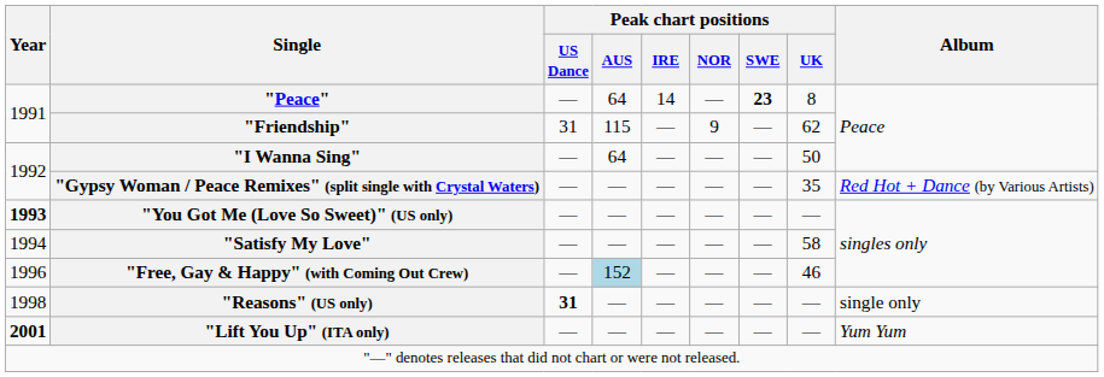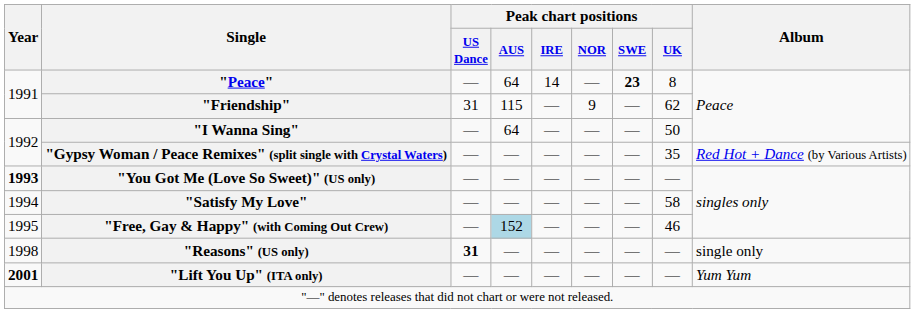 <table class="wikitable plainrowheaders" style="text-align:center;">
 <tr>
 <th rowspan="2">Year</th>
 <th rowspan="2">Single</th>
 <th colspan="6">Peak chart positions</th>
 <th rowspan="2">Album</th>
 </tr>
 <tr>
 <th width="35"><small><a href='#'>US Dance</a></small><br></th>
 <th width="35"><small><a href='#'>AUS</a></small><br></th>
 <th width="35"><small><a href='#'>IRE</a></small><br></th>
 <th width="35"><small><a href='#'>NOR</a></small><br></th>
 <th width="35"><small><a href='#'>SWE</a></small><br></th>
 <th width="35"><small><a href='#'>UK</a></small><br></th>
 </tr>
 <tr>
 <td rowspan="2">1991</td>
 <th scope="row">"<a href='#'>Peace</a>"</th>
 <td>—</td>
 <td>64</td>
 <td>14</td>
 <td>—</td>
 <td><strong>23</strong></td>
 <td>8</td>
 <td align="left" rowspan="3"><em>Peace</em></td>
 </tr>
 <tr>
 <th scope="row">"Friendship"</th>
 <td>31</td>
 <td>115</td>
 <td>—</td>
 <td>9</td>
 <td>—</td>
 <td>62</td>
 </tr>
 <tr>
 <td rowspan="2">1992</td>
 <th scope="row">"I Wanna Sing"</th>
 <td>—</td>
 <td>64</td>
 <td>—</td>
 <td>—</td>
 <td>—</td>
 <td>50</td>
 </tr>
 <tr>
 <th scope="row">"Gypsy Woman / Peace Remixes" <small>(split single with <a href='#'>Crystal Waters</a>)</small></th>
 <td>—</td>
 <td>—</td>
 <td>—</td>
 <td>—</td>
 <td>—</td>
 <td>35</td>
 <td align="left"><em><a href='#'>Red Hot + Dance</a></em> <small>(by Various Artists)</small></td>
 </tr>
 <tr>
 <td><strong>1993</strong></td>
 <th scope="row">"You Got Me (Love So Sweet)" <small>(US only)</small></th>
 <td>—</td>
 <td>—</td>
 <td>—</td>
 <td>—</td>
 <td>—</td>
 <td>—</td>
 <td align="left" rowspan="3"><em>singles only</em></td>
 </tr>
 <tr>
 <td>1994</td>
 <th scope="row">"Satisfy My Love"</th>
 <td>—</td>
 <td>—</td>
 <td>—</td>
 <td>—</td>
 <td>—</td>
 <td>58</td>
 </tr>
 <tr>
-<td>1996</td>
+<td>1995</td>
 <th scope="row">"Free, Gay & Happy" <small>(with Coming Out Crew)</small></th>
 <td>—</td>
 <td style="background: lightblue;">152</td>
 <td>—</td>
 <td>—</td>
 <td>—</td>
 <td>46</td>
 </tr>
 <tr>
 <td>1998</td>
 <th scope="row">"Reasons" <small>(US only)</small></th>
 <td><strong>31</strong></td>
 <td>—</td>
 <td>—</td>
 <td>—</td>
 <td>—</td>
 <td>—</td>
 <td align="left">single only</td>
 </tr>
 <tr>
 <td><strong>2001</strong></td>
 <th scope="row">"Lift You Up" <small>(ITA only)</small></th>
 <td>—</td>
 <td>—</td>
 <td>—</td>
 <td>—</td>
 <td>—</td>
 <td>—</td>
 <td align="left"><em>Yum Yum</em></td>
 </tr>
 <tr>
 <td align="center" colspan="13" style="font-size:85%">"—" denotes releases that did not chart or were not released.</td>
 </tr>
 </table>
